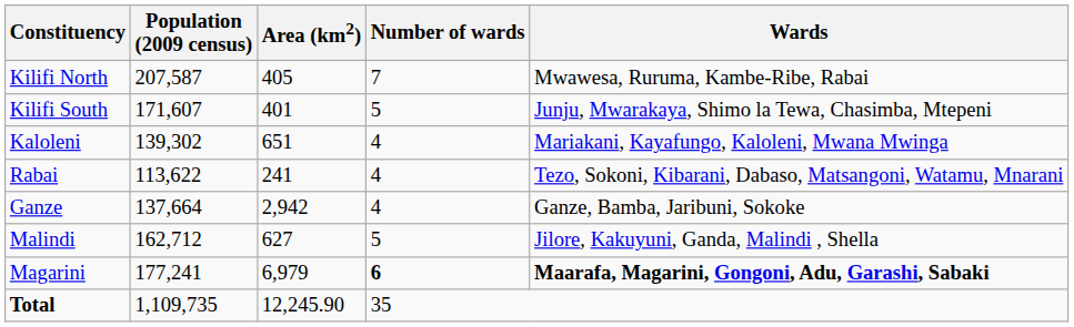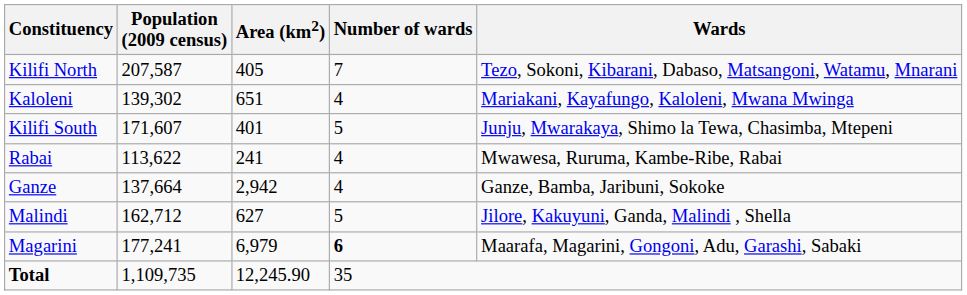 <table class="wikitable sortable">
 <tr>
 <th>Constituency</th>
 <th>Population<br>(2009 census)</th>
 <th>Area (km<sup>2</sup>)</th>
 <th>Number of wards</th>
 <th>Wards</th>
 </tr>
 <tr>
 <td><a href='#'>Kilifi North</a></td>
 <td>207,587</td>
 <td>405</td>
 <td>7</td>
-<td>Mwawesa, Ruruma, Kambe-Ribe, Rabai</td>
+<td><a href='#'>Tezo</a>, Sokoni, <a href='#'>Kibarani</a>, Dabaso, <a href='#'>Matsangoni</a>, <a href='#'>Watamu</a>, <a href='#'>Mnarani</a></td>
+</tr>
+<tr>
+<td><a href='#'>Kaloleni</a></td>
+<td>139,302</td>
+<td>651</td>
+<td>4</td>
+<td><a href='#'>Mariakani</a>, <a href='#'>Kayafungo</a>, <a href='#'>Kaloleni</a>, <a href='#'>Mwana Mwinga</a></td>
 </tr>
 <tr>
 <td><a href='#'>Kilifi South</a></td>
 <td>171,607</td>
 <td>401</td>
 <td>5</td>
 <td><a href='#'>Junju</a>, <a href='#'>Mwarakaya</a>, Shimo la Tewa, Chasimba, Mtepeni</td>
 </tr>
 <tr>
-<td><a href='#'>Kaloleni</a></td>
-<td>139,302</td>
-<td>651</td>
-<td>4</td>
-<td><a href='#'>Mariakani</a>, <a href='#'>Kayafungo</a>, <a href='#'>Kaloleni</a>, <a href='#'>Mwana Mwinga</a></td>
-</tr>
-<tr>
 <td><a href='#'>Rabai</a></td>
 <td>113,622</td>
 <td>241</td>
 <td>4</td>
-<td><a href='#'>Tezo</a>, Sokoni, <a href='#'>Kibarani</a>, Dabaso, <a href='#'>Matsangoni</a>, <a href='#'>Watamu</a>, <a href='#'>Mnarani</a></td>
+<td>Mwawesa, Ruruma, Kambe-Ribe, Rabai</td>
 </tr>
 <tr>
 <td><a href='#'>Ganze</a></td>
 <td>137,664</td>
 <td>2,942</td>
 <td>4</td>
 <td>Ganze, Bamba, Jaribuni, Sokoke</td>
 </tr>
 <tr>
 <td><a href='#'>Malindi</a></td>
 <td>162,712</td>
 <td>627</td>
 <td>5</td>
 <td><a href='#'>Jilore</a>, <a href='#'>Kakuyuni</a>, Ganda, <a href='#'>Malindi</a> , Shella</td>
 </tr>
 <tr>
 <td><a href='#'>Magarini</a></td>
 <td>177,241</td>
 <td>6,979</td>
 <td><strong>6</strong></td>
-<td><strong>Maarafa, Magarini, <a href='#'>Gongoni</a>, Adu, <a href='#'>Garashi</a>, Sabaki</strong></td>
+<td>Maarafa, Magarini, <a href='#'>Gongoni</a>, Adu, <a href='#'>Garashi</a>, Sabaki</td>
 </tr>
 <tr class="sortbottom">
 <td><strong>Total</strong></td>
 <td>1,109,735</td>
 <td>12,245.90</td>
 <td colspan="2">35</td>
 </tr>
 </table>
